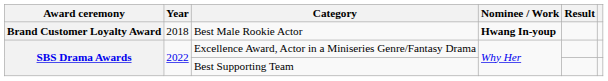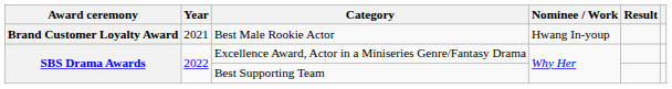 <table class="wikitable plainrowheaders sortable">
 <tr>
 <th scope="col">Award ceremony</th>
 <th scope="col">Year</th>
 <th scope="col">Category</th>
 <th scope="col">Nominee / Work</th>
 <th scope="col">Result</th>
 <th scope="col" class="unsortable"></th>
 </tr>
 <tr>
 <th scope="row">Brand Customer Loyalty Award</th>
-<td style="text-align:center">2018</td>
+<td style="text-align:center">2021</td>
 <td>Best Male Rookie Actor</td>
-<td><strong>Hwang In-youp</strong></td>
+<td>Hwang In-youp</td>
 <td></td>
 <td style="text-align:center"></td>
 </tr>
 <tr>
 <th scope="row" rowspan="2"><a href='#'>SBS Drama Awards</a></th>
 <td rowspan="2" style="text-align:center"><a href='#'>2022</a></td>
 <td>Excellence Award, Actor in a Miniseries Genre/Fantasy Drama</td>
 <td rowspan="2"><em><a href='#'>Why Her</a></em></td>
 <td></td>
 <td style="text-align:center"></td>
 </tr>
 <tr>
 <td>Best Supporting Team</td>
 <td></td>
 <td style="text-align:center"></td>
 </tr>
 </table>
